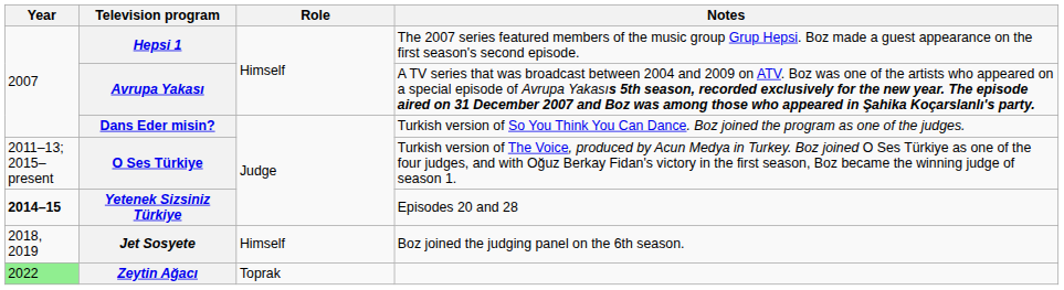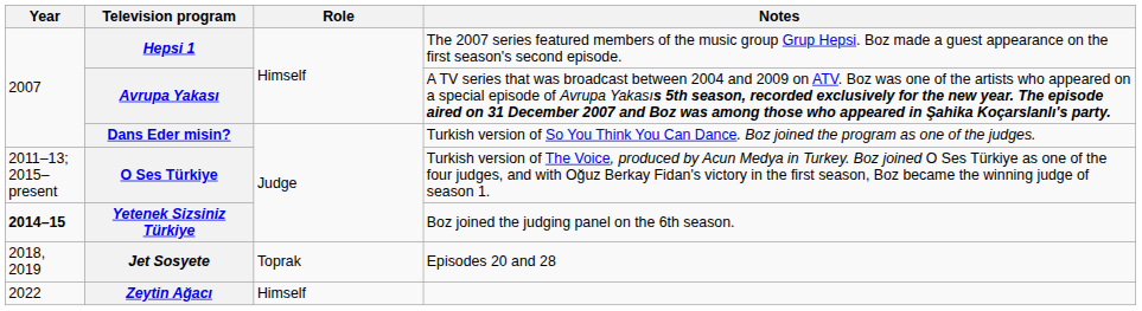 <table class="wikitable plainrowheaders" width=98%>
 <tr>
 <th scope="col" width=7%>Year</th>
 <th scope="col" width=15%>Television program</th>
 <th scope="col" width=15%>Role</th>
 <th scope="col" width=65%>Notes</th>
 </tr>
 <tr>
 <td rowspan="3">2007</td>
 <th scope="row"><em><a href='#'>Hepsi 1</a></em></th>
 <td rowspan="2">Himself</td>
 <td>The 2007 series featured members of the music group <a href='#'>Grup Hepsi</a>. Boz made a guest appearance on the first season's second episode.</td>
 </tr>
 <tr>
 <th scope="row"><em><a href='#'>Avrupa Yakası</a></em></th>
 <td>A TV series that was broadcast between 2004 and 2009 on <a href='#'>ATV</a>. Boz was one of the artists who appeared on a special episode of <em>Avrupa Yakası<strong>s 5th season, recorded exclusively for the new year. The episode aired on 31 December 2007 and Boz was among those who appeared in Şahika Koçarslanlı's party.</td>
 </tr>
 <tr>
 <th scope="row"></em><a href='#'>Dans Eder misin?</a><em></th>
 <td rowspan="3">Judge</td>
 <td>Turkish version of </em><a href='#'>So You Think You Can Dance</a><em>. Boz joined the program as one of the judges.</td>
 </tr>
 <tr>
 <td>2011–13; 2015–present</td>
 <th scope="row"></em><a href='#'>O Ses Türkiye</a><em></th>
 <td>Turkish version of </em><a href='#'>The Voice</a><em>, produced by Acun Medya in Turkey. Boz joined </em>O Ses Türkiye</strong> as one of the four judges, and with Oğuz Berkay Fidan's victory in the first season, Boz became the winning judge of season 1.</td>
 </tr>
 <tr>
 <td><strong>2014–15</strong></td>
 <th scope="row"><em><a href='#'>Yetenek Sizsiniz Türkiye</a></em></th>
-<td>Episodes 20 and 28</td>
+<td>Boz joined the judging panel on the 6th season.</td>
 </tr>
 <tr>
 <td>2018, 2019</td>
 <th scope="row"><em>Jet Sosyete</em></th>
-<td>Himself</td>
-<td>Boz joined the judging panel on the 6th season.</td>
+<td>Toprak</td>
+<td>Episodes 20 and 28</td>
 </tr>
 <tr>
-<td style="background: lightgreen;">2022</td>
+<td>2022</td>
 <th scope="row"><em><a href='#'>Zeytin Ağacı</a></em></th>
-<td>Toprak</td>
+<td>Himself</td>
 <td></td>
 </tr>
 </table>
